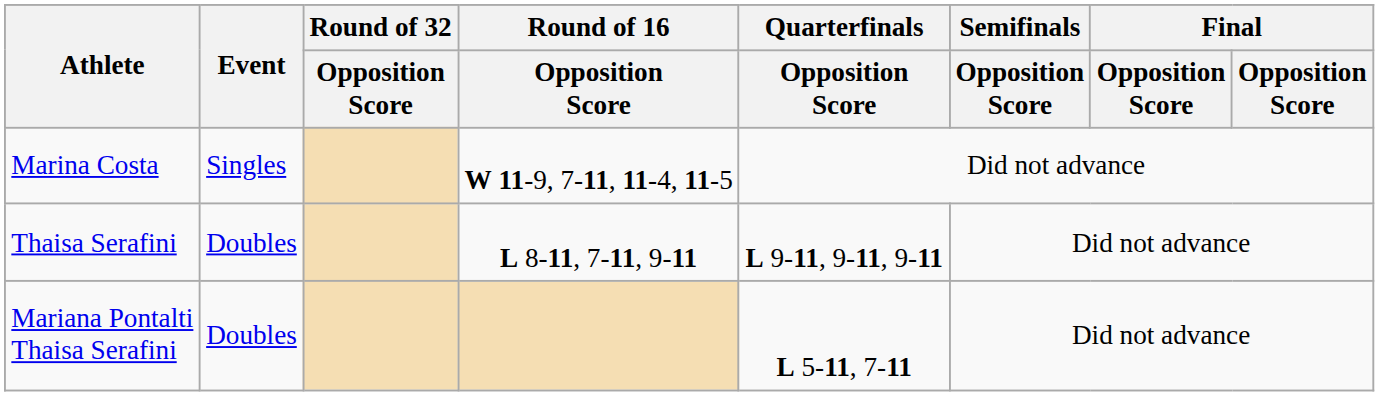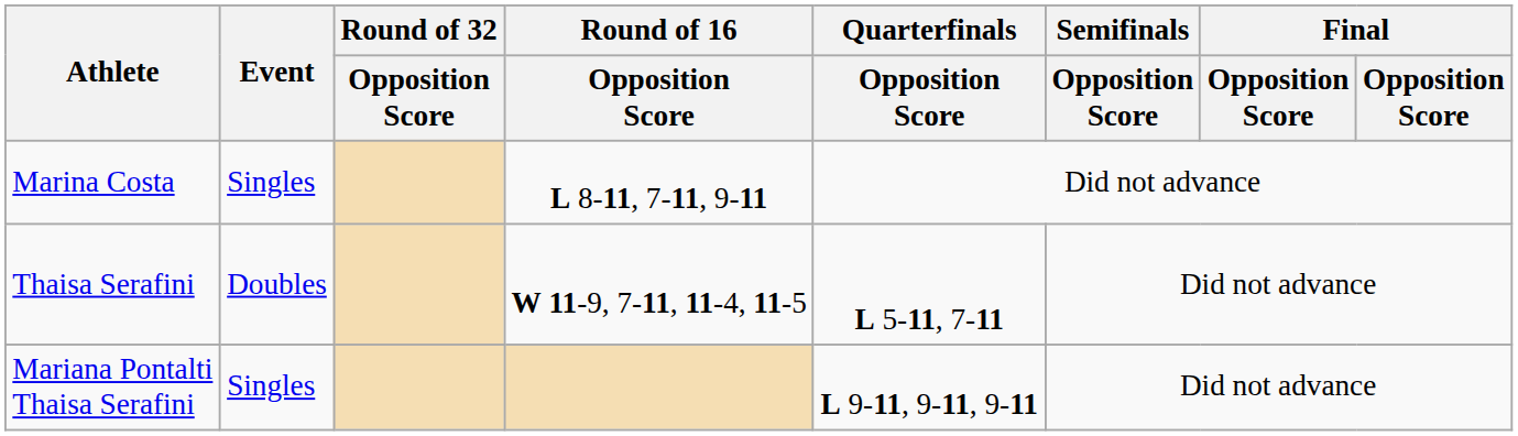 <table class="wikitable" style="font-size:90%">
 <tr>
 <th rowspan=2>Athlete</th>
 <th rowspan=2>Event</th>
 <th>Round of 32</th>
 <th>Round of 16</th>
 <th>Quarterfinals</th>
 <th>Semifinals</th>
 <th colspan=2>Final</th>
 </tr>
 <tr>
 <th>Opposition<br>Score</th>
 <th>Opposition<br>Score</th>
 <th>Opposition<br>Score</th>
 <th>Opposition<br>Score</th>
 <th>Opposition<br>Score</th>
 <th>Opposition<br>Score</th>
 </tr>
 <tr>
 <td><a href='#'>Marina Costa</a></td>
 <td><a href='#'>Singles</a></td>
 <td bgcolor=wheat></td>
-<td align=center><br><strong>W</strong> <strong>11</strong>-9, 7-<strong>11</strong>, <strong>11</strong>-4, <strong>11</strong>-5</td>
+<td align=center><br><strong>L</strong>  8-<strong>11</strong>, 7-<strong>11</strong>, 9-<strong>11</strong></td>
 <td align="center" colspan="7">Did not advance</td>
 </tr>
 <tr>
 <td><a href='#'>Thaisa Serafini</a></td>
 <td><a href='#'>Doubles</a></td>
 <td bgcolor=wheat></td>
-<td align=center><br><strong>L</strong>  8-<strong>11</strong>, 7-<strong>11</strong>, 9-<strong>11</strong></td>
-<td align=center><br><strong>L</strong>  9-<strong>11</strong>, 9-<strong>11</strong>, 9-<strong>11</strong></td>
+<td align=center><br><strong>W</strong> <strong>11</strong>-9, 7-<strong>11</strong>, <strong>11</strong>-4, <strong>11</strong>-5</td>
+<td align=center><br><br><strong>L</strong> 5-<strong>11</strong>, 7-<strong>11</strong></td>
 <td align="center" colspan="7">Did not advance</td>
 </tr>
 <tr>
 <td><a href='#'>Mariana Pontalti</a><br><a href='#'>Thaisa Serafini</a></td>
-<td><a href='#'>Doubles</a></td>
+<td><a href='#'>Singles</a></td>
 <td bgcolor=wheat></td>
 <td bgcolor=wheat></td>
-<td align=center><br><br><strong>L</strong> 5-<strong>11</strong>, 7-<strong>11</strong></td>
+<td align=center><br><strong>L</strong>  9-<strong>11</strong>, 9-<strong>11</strong>, 9-<strong>11</strong></td>
 <td align="center" colspan="7">Did not advance</td>
 </tr>
 </table>
